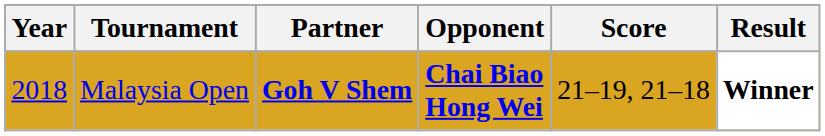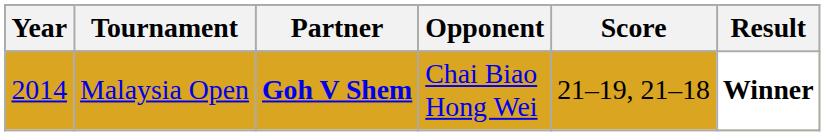 <table class="sortable wikitable" style="font-size: 90%;">
 <tr>
 <th>Year</th>
 <th>Tournament</th>
 <th>Partner</th>
 <th>Opponent</th>
 <th>Score</th>
 <th>Result</th>
 </tr>
 <tr style="background:#DAA520">
-<td align="center"><a href='#'>2018</a></td>
+<td align="center"><a href='#'>2014</a></td>
 <td align="left"><a href='#'>Malaysia Open</a></td>
 <td align="left"><strong> <a href='#'>Goh V Shem</a></strong></td>
-<td align="left"><strong> <a href='#'>Chai Biao</a><br> <a href='#'>Hong Wei</a></strong></td>
+<td align="left"> <a href='#'>Chai Biao</a><br> <a href='#'>Hong Wei</a></td>
 <td align="left">21–19, 21–18</td>
 <td style="text-align:left; background:white"> <strong>Winner</strong></td>
 </tr>
 </table>
